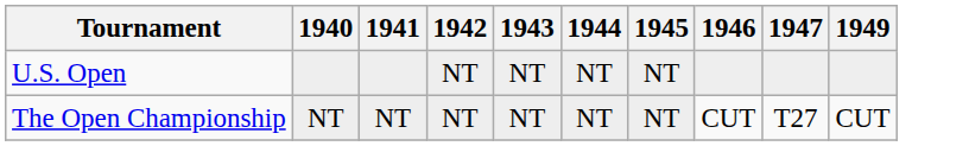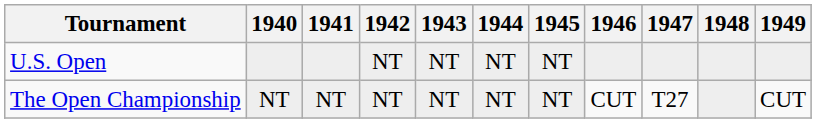 <table class="wikitable" style="font-size:95%;text-align:center;">
 <tr>
 <th>Tournament</th>
 <th>1940</th>
 <th>1941</th>
 <th>1942</th>
 <th>1943</th>
 <th>1944</th>
 <th>1945</th>
 <th>1946</th>
 <th>1947</th>
+<th>1948</th>
 <th>1949</th>
 </tr>
 <tr>
 <td align=left><a href='#'>U.S. Open</a></td>
 <td style="background:#eeeeee;"></td>
 <td style="background:#eeeeee;"></td>
 <td style="background:#eeeeee;">NT</td>
 <td style="background:#eeeeee;">NT</td>
 <td style="background:#eeeeee;">NT</td>
 <td style="background:#eeeeee;">NT</td>
+<td style="background:#eeeeee;"></td>
 <td style="background:#eeeeee;"></td>
 <td style="background:#eeeeee;"></td>
 <td style="background:#eeeeee;"></td>
 </tr>
 <tr>
 <td align=left><a href='#'>The Open Championship</a></td>
 <td style="background:#eeeeee;">NT</td>
 <td style="background:#eeeeee;">NT</td>
 <td style="background:#eeeeee;">NT</td>
 <td style="background:#eeeeee;">NT</td>
 <td style="background:#eeeeee;">NT</td>
 <td style="background:#eeeeee;">NT</td>
 <td>CUT</td>
 <td>T27</td>
+<td style="background:#eeeeee;"></td>
 <td>CUT</td>
 </tr>
 </table>
